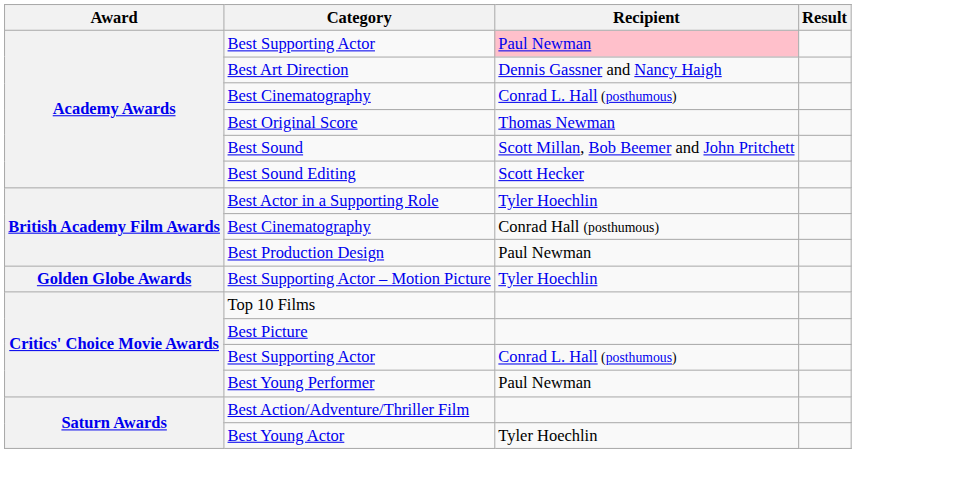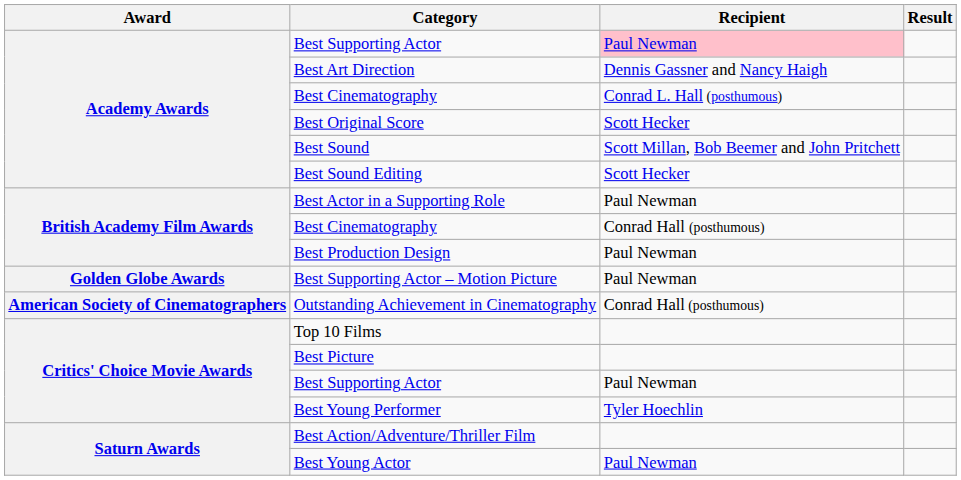 <table class="wikitable plainrowheaders sortable">
 <tr>
 <th scope="col">Award</th>
 <th scope="col">Category</th>
 <th scope="col">Recipient</th>
 <th scope="col">Result</th>
 </tr>
 <tr>
 <th scope="row" rowspan="6"><a href='#'>Academy Awards</a></th>
 <td><a href='#'>Best Supporting Actor</a></td>
 <td style="background: pink;"><a href='#'>Paul Newman</a></td>
 <td></td>
 </tr>
 <tr>
 <td><a href='#'>Best Art Direction</a></td>
 <td><a href='#'>Dennis Gassner</a> and <a href='#'>Nancy Haigh</a></td>
 <td></td>
 </tr>
 <tr>
 <td><a href='#'>Best Cinematography</a></td>
 <td><a href='#'>Conrad L. Hall</a><small> (<a href='#'>posthumous</a>)</small></td>
 <td></td>
 </tr>
 <tr>
 <td><a href='#'>Best Original Score</a></td>
-<td><a href='#'>Thomas Newman</a></td>
+<td><a href='#'>Scott Hecker</a></td>
 <td></td>
 </tr>
 <tr>
 <td><a href='#'>Best Sound</a></td>
 <td><a href='#'>Scott Millan</a>, <a href='#'>Bob Beemer</a> and <a href='#'>John Pritchett</a></td>
 <td></td>
 </tr>
 <tr>
 <td><a href='#'>Best Sound Editing</a></td>
 <td><a href='#'>Scott Hecker</a></td>
 <td></td>
 </tr>
 <tr>
 <th scope="row" rowspan="3"><a href='#'>British Academy Film Awards</a></th>
 <td><a href='#'>Best Actor in a Supporting Role</a></td>
-<td><a href='#'>Tyler Hoechlin</a></td>
+<td>Paul Newman</td>
 <td></td>
 </tr>
 <tr>
 <td><a href='#'>Best Cinematography</a></td>
 <td>Conrad Hall <small> (posthumous)</small></td>
 <td></td>
 </tr>
 <tr>
 <td><a href='#'>Best Production Design</a></td>
 <td>Paul Newman</td>
 <td></td>
 </tr>
 <tr>
 <th scope="row"><a href='#'>Golden Globe Awards</a></th>
 <td><a href='#'>Best Supporting Actor – Motion Picture</a></td>
-<td><a href='#'>Tyler Hoechlin</a></td>
+<td>Paul Newman</td>
+<td></td>
+</tr>
+<tr>
+<th scope="row"><a href='#'>American Society of Cinematographers</a></th>
+<td><a href='#'>Outstanding Achievement in Cinematography</a></td>
+<td>Conrad Hall<small> (posthumous)</small></td>
 <td></td>
 </tr>
 <tr>
 <th scope="row" rowspan=4><a href='#'>Critics' Choice Movie Awards</a></th>
 <td>Top 10 Films</td>
 <td></td>
 <td></td>
 </tr>
 <tr>
 <td><a href='#'>Best Picture</a></td>
 <td></td>
 <td></td>
 </tr>
 <tr>
 <td><a href='#'>Best Supporting Actor</a></td>
-<td><a href='#'>Conrad L. Hall</a><small> (<a href='#'>posthumous</a>)</small></td>
+<td>Paul Newman</td>
 <td></td>
 </tr>
 <tr>
 <td><a href='#'>Best Young Performer</a></td>
-<td>Paul Newman</td>
+<td><a href='#'>Tyler Hoechlin</a></td>
 <td></td>
 </tr>
 <tr>
 <th scope="row" rowspan=2><a href='#'>Saturn Awards</a></th>
 <td><a href='#'>Best Action/Adventure/Thriller Film</a></td>
 <td></td>
 <td></td>
 </tr>
 <tr>
 <td><a href='#'>Best Young Actor</a></td>
-<td>Tyler Hoechlin</td>
+<td><a href='#'>Paul Newman</a></td>
 <td></td>
 </tr>
 </table>
